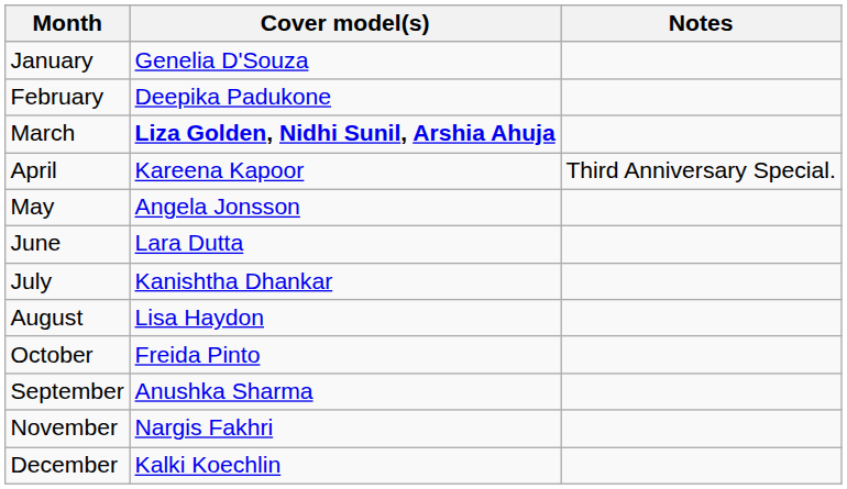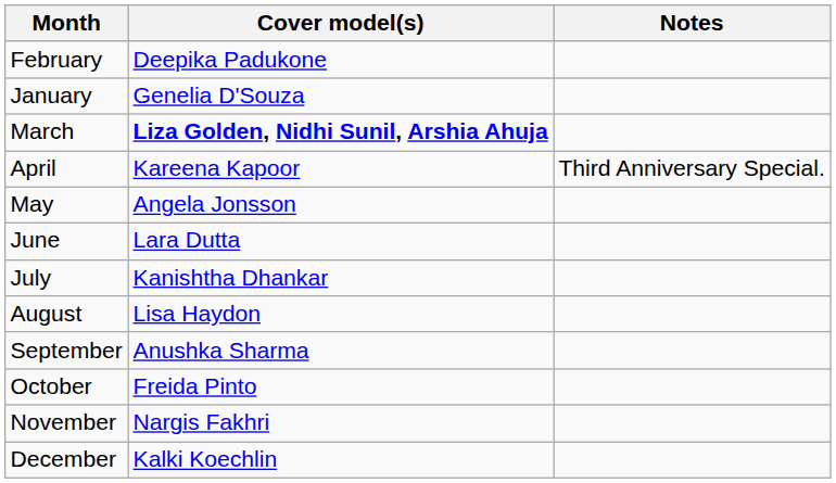 <table class="wikitable">
 <tr style="background:#ccc; text-align:center;">
 <th>Month</th>
 <th>Cover model(s)</th>
 <th>Notes</th>
 </tr>
 <tr>
-<td>January</td>
-<td><a href='#'>Genelia D'Souza</a></td>
+<td>February</td>
+<td><a href='#'>Deepika Padukone</a></td>
 <td></td>
 </tr>
 <tr>
-<td>February</td>
-<td><a href='#'>Deepika Padukone</a></td>
+<td>January</td>
+<td><a href='#'>Genelia D'Souza</a></td>
 <td></td>
 </tr>
 <tr>
 <td>March</td>
 <td><strong><a href='#'>Liza Golden</a>, <a href='#'>Nidhi Sunil</a>, <a href='#'>Arshia Ahuja</a></strong></td>
 <td></td>
 </tr>
 <tr>
 <td>April</td>
 <td><a href='#'>Kareena Kapoor</a></td>
 <td>Third Anniversary Special.</td>
 </tr>
 <tr>
 <td>May</td>
 <td><a href='#'>Angela Jonsson</a></td>
 <td></td>
 </tr>
 <tr>
 <td>June</td>
 <td><a href='#'>Lara Dutta</a></td>
 <td></td>
 </tr>
 <tr>
 <td>July</td>
 <td><a href='#'>Kanishtha Dhankar</a></td>
 <td></td>
 </tr>
 <tr>
 <td>August</td>
 <td><a href='#'>Lisa Haydon</a></td>
 <td></td>
 </tr>
 <tr>
-<td>October</td>
-<td><a href='#'>Freida Pinto</a></td>
+<td>September</td>
+<td><a href='#'>Anushka Sharma</a></td>
 <td></td>
 </tr>
 <tr>
-<td>September</td>
-<td><a href='#'>Anushka Sharma</a></td>
+<td>October</td>
+<td><a href='#'>Freida Pinto</a></td>
 <td></td>
 </tr>
 <tr>
 <td>November</td>
 <td><a href='#'>Nargis Fakhri</a></td>
 <td></td>
 </tr>
 <tr>
 <td>December</td>
 <td><a href='#'>Kalki Koechlin</a></td>
 <td></td>
 </tr>
 </table>
